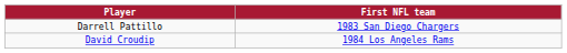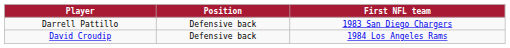 <table class="wikitable" width="65%">
 <tr>
 <th style="background:#A81933;color:#FFFFFF;">Player</th>
+<th style="background:#A81933;color:#FFFFFF;">Position</th>
 <th style="background:#A81933;color:#FFFFFF;">First NFL team</th>
 </tr>
 <tr align="center" bgcolor="">
 <td>Darrell Pattillo</td>
+<td>Defensive back</td>
 <td><a href='#'>1983 San Diego Chargers</a></td>
 </tr>
 <tr align="center" bgcolor="">
 <td><a href='#'>David Croudip</a></td>
+<td>Defensive back</td>
 <td><a href='#'>1984 Los Angeles Rams</a></td>
 </tr>
 </table>
